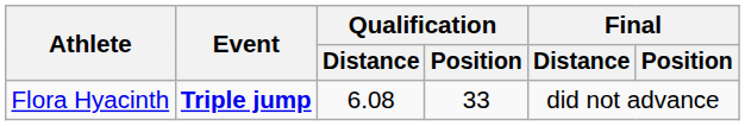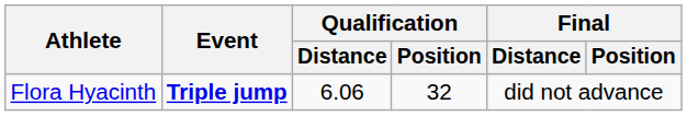 <table class=wikitable style="font-size:90%">
 <tr>
 <th rowspan="2">Athlete</th>
 <th rowspan="2">Event</th>
 <th colspan="2">Qualification</th>
 <th colspan="2">Final</th>
 </tr>
 <tr style="font-size:95%">
 <th>Distance</th>
 <th>Position</th>
 <th>Distance</th>
 <th>Position</th>
 </tr>
 <tr align=center>
 <td align=left><a href='#'>Flora Hyacinth</a></td>
 <td align=left><strong><a href='#'>Triple jump</a></strong></td>
-<td>6.08</td>
-<td>33</td>
+<td>6.06</td>
+<td>32</td>
 <td colspan=2>did not advance</td>
 </tr>
 </table>
